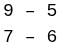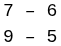 <table style="text-align:center">
 <tr>
 <th width=200></th>
 <th width=100></th>
 <th width=200></th>
 </tr>
 <tr>
 <td align=right><strong></strong></td>
-<td>9 – 5</td>
+<td>7 – 6</td>
 <td align=left></td>
 </tr>
 <tr>
 <td align=right><strong></strong></td>
-<td>7 – 6</td>
+<td>9 – 5</td>
 <td align=left></td>
 </tr>
 </table>
